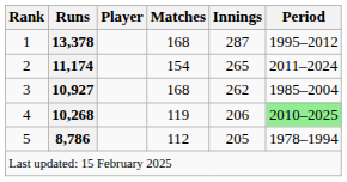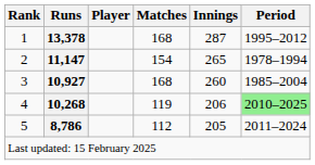 <table class="wikitable plainrowheaders sortable">
 <tr>
 <th scope=col>Rank</th>
 <th scope=col>Runs</th>
 <th scope=col>Player</th>
 <th scope=col>Matches</th>
 <th scope=col>Innings</th>
 <th scope=col>Period</th>
 </tr>
 <tr>
 <td align=center>1</td>
 <th scope=row style=text-align:center;>13,378</th>
 <td></td>
 <td align=center>168</td>
 <td align=center>287</td>
 <td>1995–2012</td>
 </tr>
 <tr>
 <td align=center>2</td>
-<th scope=row style=text-align:center;>11,174</th>
+<th scope=row style=text-align:center;>11,147</th>
 <td></td>
 <td align=center>154</td>
 <td align=center>265</td>
-<td>2011–2024</td>
+<td>1978–1994</td>
 </tr>
 <tr>
 <td align=center>3</td>
 <th scope=row style=text-align:center;>10,927</th>
 <td></td>
 <td align=center>168</td>
-<td align=center>262</td>
+<td align=center>260</td>
 <td>1985–2004</td>
 </tr>
 <tr>
 <td align=center>4</td>
 <th scope=row style=text-align:center;>10,268</th>
 <td> </td>
 <td align=center>119</td>
 <td align=center>206</td>
 <td style="background: lightgreen;">2010–2025</td>
 </tr>
 <tr>
 <td align=center>5</td>
 <th scope=row style=text-align:center;>8,786</th>
 <td></td>
 <td align=center>112</td>
 <td align=center>205</td>
-<td>1978–1994</td>
+<td>2011–2024</td>
 </tr>
 <tr class=sortbottom>
 <td colspan=6><small>Last updated: 15 February 2025</small></td>
 </tr>
 </table>
